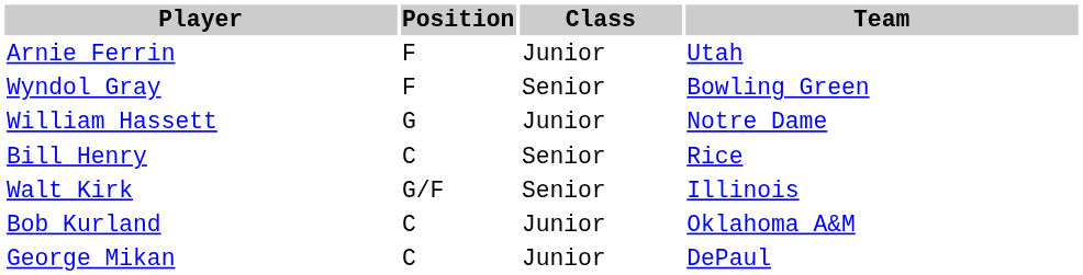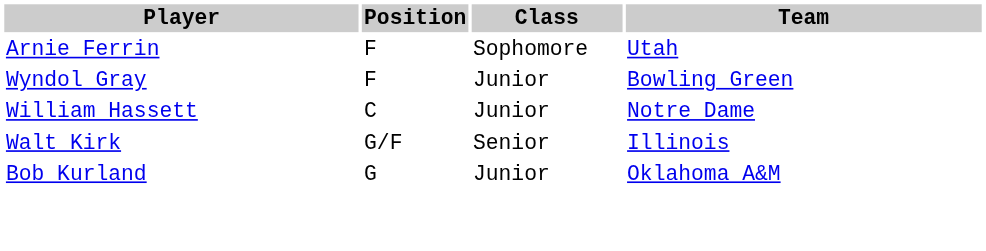 <table style="width:600px" "border:'1' 'solid' 'gray'">
 <tr>
 <th bgcolor="#CCCCCC" style="width:40%">Player</th>
 <th bgcolor="#CCCCCC" style="width:4%">Position</th>
 <th bgcolor="#CCCCCC" style="width:16%">Class</th>
 <th bgcolor="#CCCCCC" style="width:40%">Team</th>
 </tr>
 <tr>
 <td><a href='#'>Arnie Ferrin</a></td>
 <td>F</td>
-<td>Junior</td>
+<td>Sophomore</td>
 <td><a href='#'>Utah</a></td>
 </tr>
 <tr>
 <td><a href='#'>Wyndol Gray</a></td>
 <td>F</td>
-<td>Senior</td>
+<td>Junior</td>
 <td><a href='#'>Bowling Green</a></td>
 </tr>
 <tr>
 <td><a href='#'>William Hassett</a></td>
-<td>G</td>
+<td>C</td>
 <td>Junior</td>
 <td><a href='#'>Notre Dame</a></td>
-</tr>
-<tr>
-<td><a href='#'>Bill Henry</a></td>
-<td>C</td>
-<td>Senior</td>
-<td><a href='#'>Rice</a></td>
 </tr>
 <tr>
 <td><a href='#'>Walt Kirk</a></td>
 <td>G/F</td>
 <td>Senior</td>
 <td><a href='#'>Illinois</a></td>
 </tr>
 <tr>
 <td><a href='#'>Bob Kurland</a></td>
-<td>C</td>
+<td>G</td>
 <td>Junior</td>
 <td><a href='#'>Oklahoma A&M</a></td>
 </tr>
-<tr>
-<td><a href='#'>George Mikan</a></td>
-<td>C</td>
-<td>Junior</td>
-<td><a href='#'>DePaul</a></td>
-</tr>
 </table>
